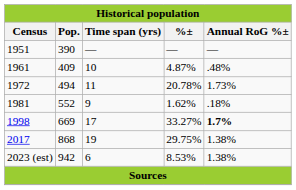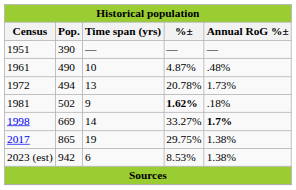 <table class="sortable wikitable">
 <tr>
 <th colspan="5" style="text-align:center; background:YellowGreen;"><strong>Historical population</strong></th>
 </tr>
 <tr>
 <th>Census</th>
 <th>Pop.</th>
 <th>Time span (yrs)</th>
 <th>%±</th>
 <th>Annual RoG %±</th>
 </tr>
 <tr>
 <td>1951</td>
 <td>390</td>
 <td>—</td>
 <td>—</td>
 <td>—</td>
 </tr>
 <tr>
 <td>1961</td>
-<td>409</td>
+<td>490</td>
 <td>10</td>
 <td>4.87%</td>
 <td>.48%</td>
 </tr>
 <tr>
 <td>1972</td>
 <td>494</td>
-<td>11</td>
+<td>13</td>
 <td>20.78%</td>
 <td>1.73%</td>
 </tr>
 <tr>
 <td>1981</td>
-<td>552</td>
+<td>502</td>
 <td>9</td>
-<td>1.62%</td>
+<td><strong>1.62%</strong></td>
 <td>.18%</td>
 </tr>
 <tr>
 <td><a href='#'>1998</a></td>
 <td>669</td>
-<td>17</td>
+<td>14</td>
 <td>33.27%</td>
 <td><strong>1.7%</strong></td>
 </tr>
 <tr>
 <td><a href='#'>2017</a></td>
-<td>868</td>
+<td>865</td>
 <td>19</td>
 <td>29.75%</td>
 <td>1.38%</td>
 </tr>
 <tr>
 <td>2023 (est)</td>
 <td>942</td>
 <td>6</td>
 <td>8.53%</td>
 <td>1.38%</td>
 </tr>
 <tr>
 <th colspan="5" style="text-align:center; background:YellowGreen;"><strong>Sources</strong></th>
 </tr>
 <tr>
 </tr>
 </table>
